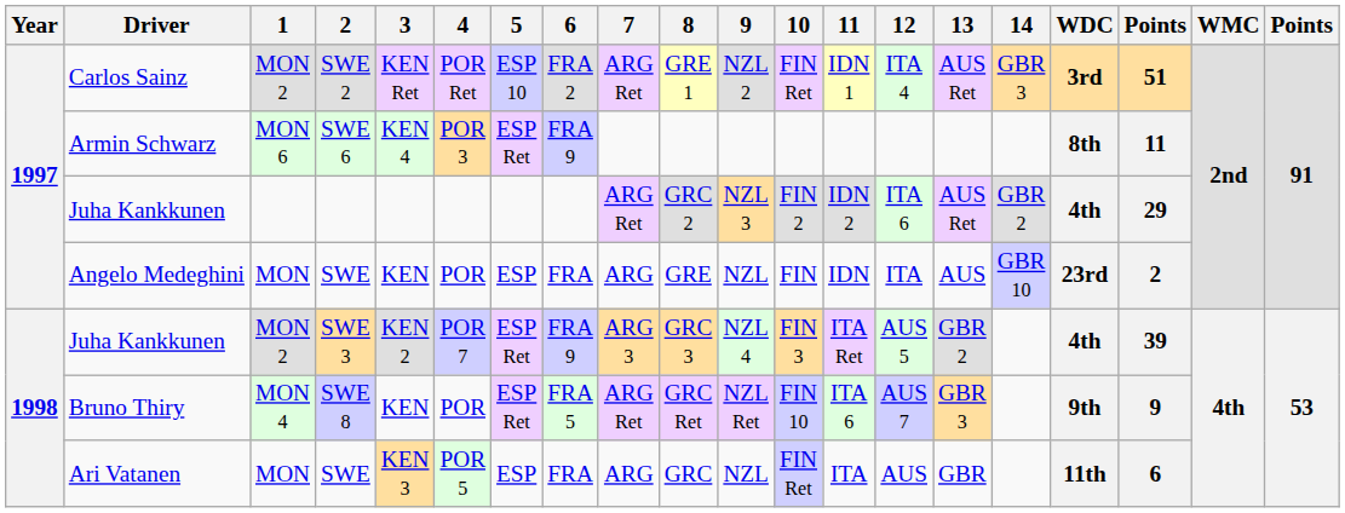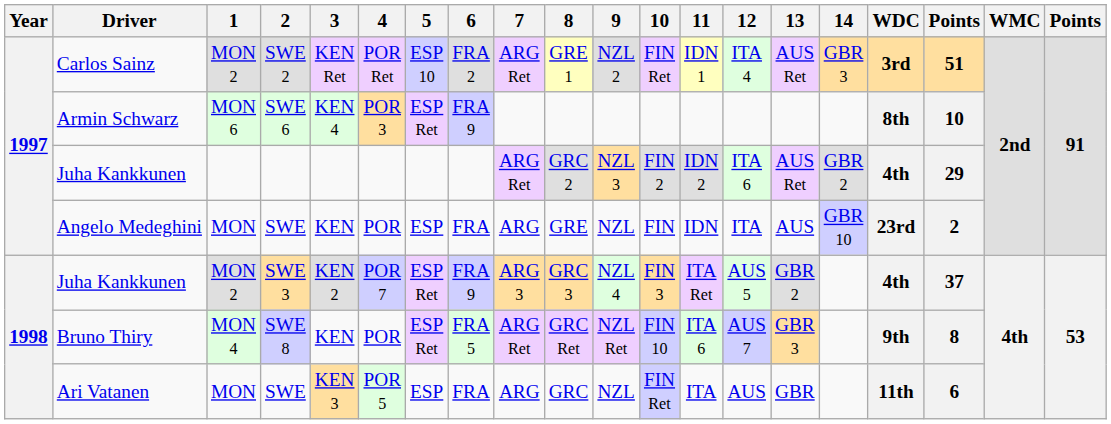 <table class="wikitable" style="text-align:center; font-size:90%">
 <tr>
 <th>Year</th>
 <th>Driver</th>
 <th>1</th>
 <th>2</th>
 <th>3</th>
 <th>4</th>
 <th>5</th>
 <th>6</th>
 <th>7</th>
 <th>8</th>
 <th>9</th>
 <th>10</th>
 <th>11</th>
 <th>12</th>
 <th>13</th>
 <th>14</th>
 <th>WDC</th>
 <th>Points</th>
 <th>WMC</th>
 <th>Points</th>
 </tr>
 <tr>
 <th rowspan="4"><a href='#'>1997</a></th>
 <td align=left> <a href='#'>Carlos Sainz</a></td>
 <td style="background:#DFDFDF;"><a href='#'>MON</a><br><small>2</small></td>
 <td style="background:#DFDFDF;"><a href='#'>SWE</a><br><small>2</small></td>
 <td style="background:#EFCFFF;"><a href='#'>KEN</a><br><small>Ret</small></td>
 <td style="background:#EFCFFF;"><a href='#'>POR</a><br><small>Ret</small></td>
 <td style="background:#CFCFFF;"><a href='#'>ESP</a><br><small>10</small></td>
 <td style="background:#DFDFDF;"><a href='#'>FRA</a><br><small>2</small></td>
 <td style="background:#EFCFFF;"><a href='#'>ARG</a><br><small>Ret</small></td>
 <td style="background:#FFFFBF;"><a href='#'>GRE</a><br><small>1</small></td>
 <td style="background:#DFDFDF;"><a href='#'>NZL</a><br><small>2</small></td>
 <td style="background:#EFCFFF;"><a href='#'>FIN</a><br><small>Ret</small></td>
 <td style="background:#FFFFBF;"><a href='#'>IDN</a><br><small>1</small></td>
 <td style="background:#DFFFDF;"><a href='#'>ITA</a><br><small>4</small></td>
 <td style="background:#EFCFFF;"><a href='#'>AUS</a><br><small>Ret</small></td>
 <td style="background:#FFDF9F;"><a href='#'>GBR</a><br><small>3</small></td>
 <td style="background:#FFDF9F;"><strong>3rd</strong></td>
 <td style="background:#FFDF9F;"><strong>51</strong></td>
 <td rowspan="4"  style="background:#DFDFDF;"><strong>2nd</strong></td>
 <td rowspan="4"  style="background:#DFDFDF;"><strong>91</strong></td>
 </tr>
 <tr>
 <td align=left> <a href='#'>Armin Schwarz</a></td>
 <td style="background:#DFFFDF;"><a href='#'>MON</a><br><small>6</small></td>
 <td style="background:#DFFFDF;"><a href='#'>SWE</a><br><small>6</small></td>
 <td style="background:#DFFFDF;"><a href='#'>KEN</a><br><small>4</small></td>
 <td style="background:#FFDF9F;"><a href='#'>POR</a><br><small>3</small></td>
 <td style="background:#EFCFFF;"><a href='#'>ESP</a><br><small>Ret</small></td>
 <td style="background:#CFCFFF;"><a href='#'>FRA</a><br><small>9</small></td>
 <td></td>
 <td></td>
 <td></td>
 <td></td>
 <td></td>
 <td></td>
 <td></td>
 <td></td>
 <th>8th</th>
-<th>11</th>
+<th>10</th>
 </tr>
 <tr>
 <td align=left> <a href='#'>Juha Kankkunen</a></td>
 <td></td>
 <td></td>
 <td></td>
 <td></td>
 <td></td>
 <td></td>
 <td style="background:#EFCFFF;"><a href='#'>ARG</a><br><small>Ret</small></td>
 <td style="background:#DFDFDF;"><a href='#'>GRC</a><br><small>2</small></td>
 <td style="background:#FFDF9F;"><a href='#'>NZL</a><br><small>3</small></td>
 <td style="background:#DFDFDF;"><a href='#'>FIN</a><br><small>2</small></td>
 <td style="background:#DFDFDF;"><a href='#'>IDN</a><br><small>2</small></td>
 <td style="background:#DFFFDF;"><a href='#'>ITA</a><br><small>6</small></td>
 <td style="background:#EFCFFF;"><a href='#'>AUS</a><br><small>Ret</small></td>
 <td style="background:#DFDFDF;"><a href='#'>GBR</a><br><small>2</small></td>
 <th>4th</th>
 <th>29</th>
 </tr>
 <tr>
 <td align=left> <a href='#'>Angelo Medeghini</a></td>
 <td><a href='#'>MON</a></td>
 <td><a href='#'>SWE</a></td>
 <td><a href='#'>KEN</a></td>
 <td><a href='#'>POR</a></td>
 <td><a href='#'>ESP</a></td>
 <td><a href='#'>FRA</a></td>
 <td><a href='#'>ARG</a></td>
 <td><a href='#'>GRE</a></td>
 <td><a href='#'>NZL</a></td>
 <td><a href='#'>FIN</a></td>
 <td><a href='#'>IDN</a></td>
 <td><a href='#'>ITA</a></td>
 <td><a href='#'>AUS</a></td>
 <td style="background:#CFCFFF;"><a href='#'>GBR</a><br><small>10</small></td>
 <th>23rd</th>
 <th>2</th>
 </tr>
 <tr>
 <th rowspan="4"><a href='#'>1998</a></th>
 <td align=left> <a href='#'>Juha Kankkunen</a></td>
 <td style="background:#DFDFDF;"><a href='#'>MON</a><br><small>2</small></td>
 <td style="background:#FFDF9F;"><a href='#'>SWE</a><br><small>3</small></td>
 <td style="background:#DFDFDF;"><a href='#'>KEN</a><br><small>2</small></td>
 <td style="background:#CFCFFF;"><a href='#'>POR</a><br><small>7</small></td>
 <td style="background:#EFCFFF;"><a href='#'>ESP</a><br><small>Ret</small></td>
 <td style="background:#CFCFFF;"><a href='#'>FRA</a><br><small>9</small></td>
 <td style="background:#FFDF9F;"><a href='#'>ARG</a><br><small>3</small></td>
 <td style="background:#FFDF9F;"><a href='#'>GRC</a><br><small>3</small></td>
 <td style="background:#DFFFDF;"><a href='#'>NZL</a><br><small>4</small></td>
 <td style="background:#FFDF9F;"><a href='#'>FIN</a><br><small>3</small></td>
 <td style="background:#EFCFFF;"><a href='#'>ITA</a><br><small>Ret</small></td>
 <td style="background:#DFFFDF;"><a href='#'>AUS</a><br><small>5</small></td>
 <td style="background:#DFDFDF;"><a href='#'>GBR</a><br><small>2</small></td>
 <td></td>
 <th>4th</th>
-<th>39</th>
+<th>37</th>
 <th rowspan="4">4th</th>
 <th rowspan="4">53</th>
 </tr>
 <tr>
 <td align=left> <a href='#'>Bruno Thiry</a></td>
 <td style="background:#DFFFDF;"><a href='#'>MON</a><br><small>4</small></td>
 <td style="background:#CFCFFF;"><a href='#'>SWE</a><br><small>8</small></td>
 <td><a href='#'>KEN</a></td>
 <td><a href='#'>POR</a></td>
 <td style="background:#EFCFFF;"><a href='#'>ESP</a><br><small>Ret</small></td>
 <td style="background:#DFFFDF;"><a href='#'>FRA</a><br><small>5</small></td>
 <td style="background:#EFCFFF;"><a href='#'>ARG</a><br><small>Ret</small></td>
 <td style="background:#EFCFFF;"><a href='#'>GRC</a><br><small>Ret</small></td>
 <td style="background:#EFCFFF;"><a href='#'>NZL</a><br><small>Ret</small></td>
 <td style="background:#CFCFFF;"><a href='#'>FIN</a><br><small>10</small></td>
 <td style="background:#DFFFDF;"><a href='#'>ITA</a><br><small>6</small></td>
 <td style="background:#CFCFFF;"><a href='#'>AUS</a><br><small>7</small></td>
 <td style="background:#FFDF9F;"><a href='#'>GBR</a><br><small>3</small></td>
 <td></td>
 <th>9th</th>
-<th>9</th>
+<th>8</th>
 </tr>
 <tr>
 <td align=left> <a href='#'>Ari Vatanen</a></td>
 <td><a href='#'>MON</a></td>
 <td><a href='#'>SWE</a></td>
 <td style="background:#FFDF9F;"><a href='#'>KEN</a><br><small>3</small></td>
 <td style="background:#DFFFDF;"><a href='#'>POR</a><br><small>5</small></td>
 <td><a href='#'>ESP</a></td>
 <td><a href='#'>FRA</a></td>
 <td><a href='#'>ARG</a></td>
 <td><a href='#'>GRC</a></td>
 <td><a href='#'>NZL</a></td>
 <td style="background:#CFCFFF;"><a href='#'>FIN</a><br><small>Ret</small></td>
 <td><a href='#'>ITA</a></td>
 <td><a href='#'>AUS</a></td>
 <td><a href='#'>GBR</a></td>
 <td></td>
 <th>11th</th>
 <th>6</th>
 </tr>
 </table>
